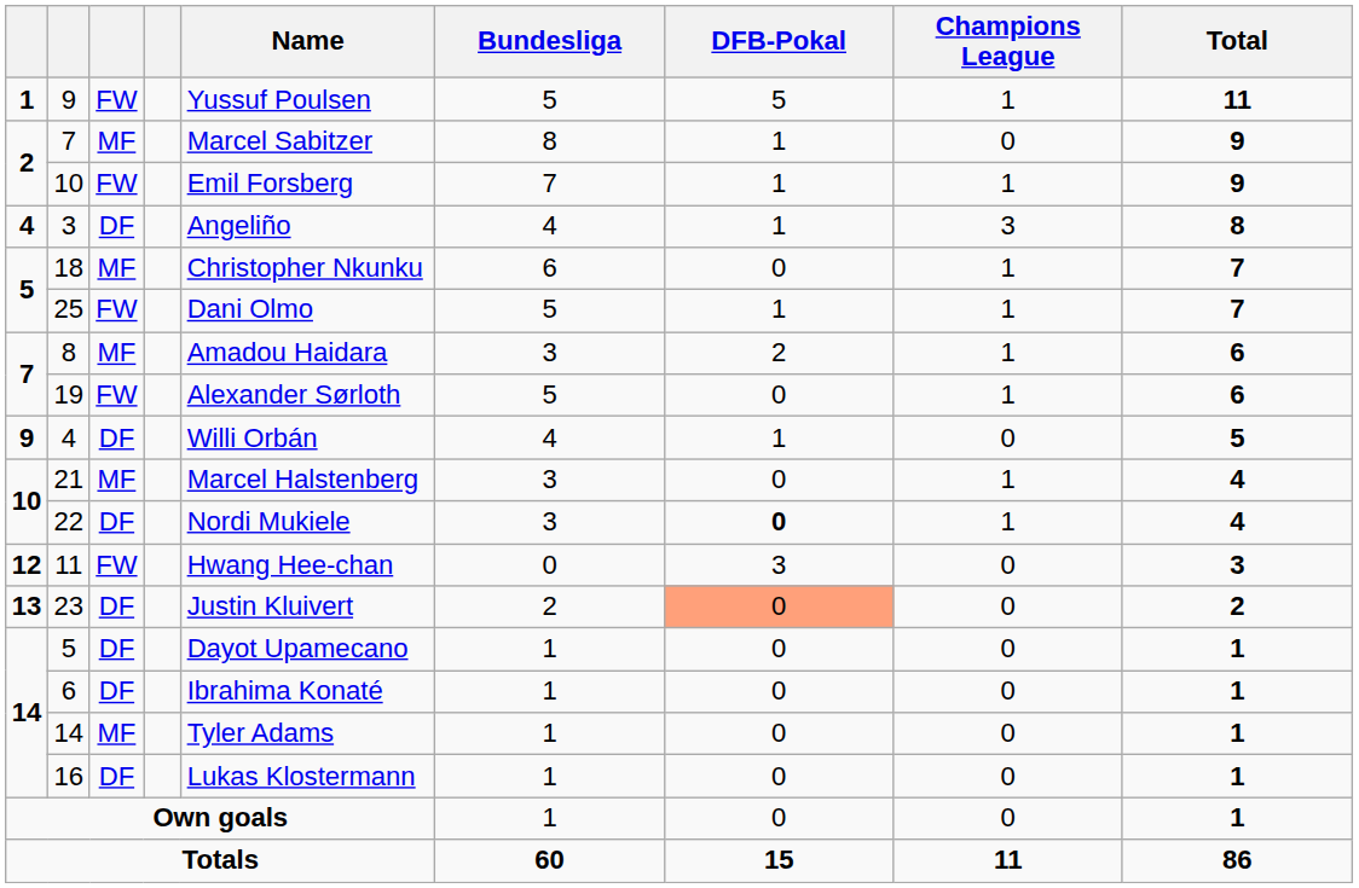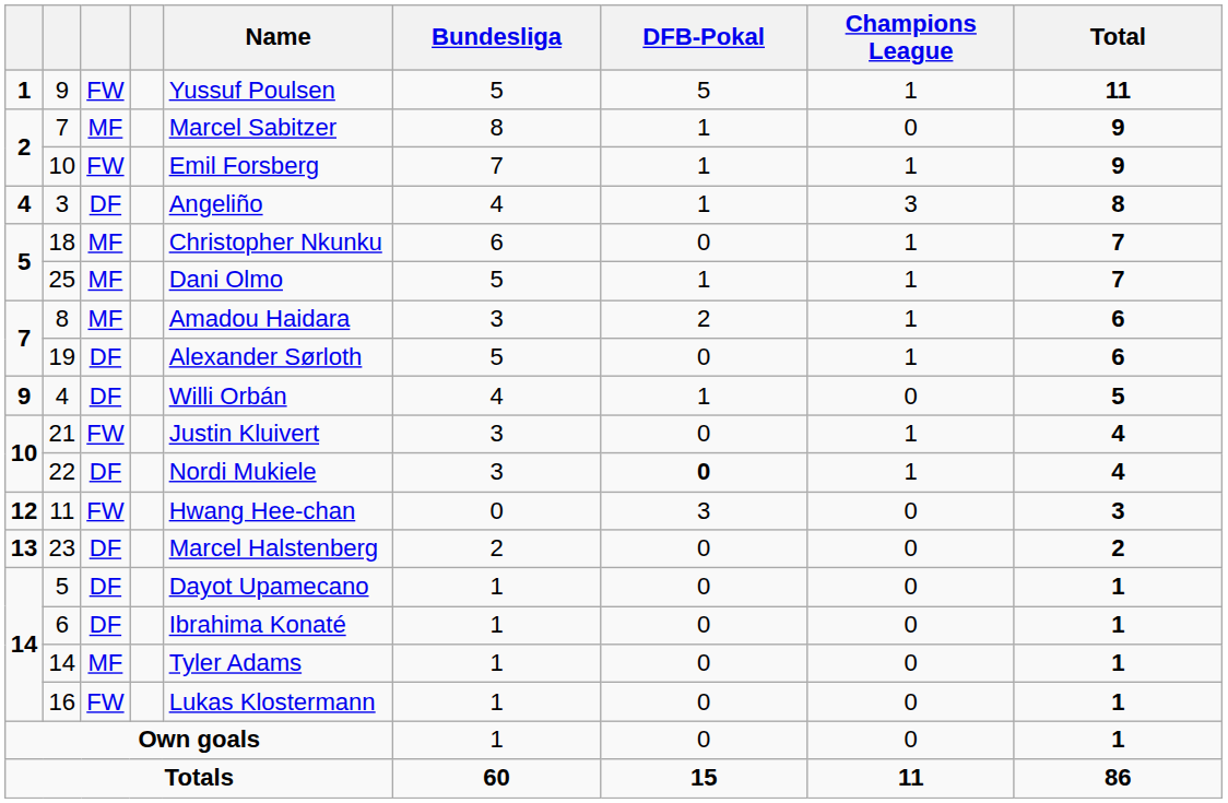 <table class="wikitable" style="text-align:center">
 <tr>
 <th width=15></th>
 <th width=15></th>
 <th width=15></th>
 <th width=15></th>
 <th width=145>Name</th>
 <th width=130><a href='#'>Bundesliga</a></th>
 <th width=130><a href='#'>DFB-Pokal</a></th>
 <th width=130><a href='#'>Champions League</a></th>
 <th width=130>Total</th>
 </tr>
 <tr>
 <td><strong>1</strong></td>
 <td>9</td>
 <td><a href='#'>FW</a></td>
 <td></td>
 <td align=left><a href='#'>Yussuf Poulsen</a></td>
 <td>5</td>
 <td>5</td>
 <td>1</td>
 <td><strong>11</strong></td>
 </tr>
 <tr>
 <td rowspan=2><strong>2</strong></td>
 <td>7</td>
 <td><a href='#'>MF</a></td>
 <td></td>
 <td align=left><a href='#'>Marcel Sabitzer</a></td>
 <td>8</td>
 <td>1</td>
 <td>0</td>
 <td><strong>9</strong></td>
 </tr>
 <tr>
 <td>10</td>
 <td><a href='#'>FW</a></td>
 <td></td>
 <td align=left><a href='#'>Emil Forsberg</a></td>
 <td>7</td>
 <td>1</td>
 <td>1</td>
 <td><strong>9</strong></td>
 </tr>
 <tr>
 <td rowspan=1><strong>4</strong></td>
 <td>3</td>
 <td><a href='#'>DF</a></td>
 <td></td>
 <td align=left><a href='#'>Angeliño</a></td>
 <td>4</td>
 <td>1</td>
 <td>3</td>
 <td><strong>8</strong></td>
 </tr>
 <tr>
 <td rowspan=2><strong>5</strong></td>
 <td>18</td>
 <td><a href='#'>MF</a></td>
 <td></td>
 <td align=left><a href='#'>Christopher Nkunku</a></td>
 <td>6</td>
 <td>0</td>
 <td>1</td>
 <td><strong>7</strong></td>
 </tr>
 <tr>
 <td>25</td>
-<td><a href='#'>FW</a></td>
+<td><a href='#'>MF</a></td>
 <td></td>
 <td align=left><a href='#'>Dani Olmo</a></td>
 <td>5</td>
 <td>1</td>
 <td>1</td>
 <td><strong>7</strong></td>
 </tr>
 <tr>
 <td rowspan=2><strong>7</strong></td>
 <td>8</td>
 <td><a href='#'>MF</a></td>
 <td></td>
 <td align=left><a href='#'>Amadou Haidara</a></td>
 <td>3</td>
 <td>2</td>
 <td>1</td>
 <td><strong>6</strong></td>
 </tr>
 <tr>
 <td>19</td>
-<td><a href='#'>FW</a></td>
+<td><a href='#'>DF</a></td>
 <td></td>
 <td align=left><a href='#'>Alexander Sørloth</a></td>
 <td>5</td>
 <td>0</td>
 <td>1</td>
 <td><strong>6</strong></td>
 </tr>
 <tr>
 <td rowspan=1><strong>9</strong></td>
 <td>4</td>
 <td><a href='#'>DF</a></td>
 <td></td>
 <td align=left><a href='#'>Willi Orbán</a></td>
 <td>4</td>
 <td>1</td>
 <td>0</td>
 <td><strong>5</strong></td>
 </tr>
 <tr>
 <td rowspan=2><strong>10</strong></td>
 <td>21</td>
-<td><a href='#'>MF</a></td>
+<td><a href='#'>FW</a></td>
 <td></td>
-<td align=left><a href='#'>Marcel Halstenberg</a></td>
+<td align=left><a href='#'>Justin Kluivert</a></td>
 <td>3</td>
 <td>0</td>
 <td>1</td>
 <td><strong>4</strong></td>
 </tr>
 <tr>
 <td>22</td>
 <td><a href='#'>DF</a></td>
 <td></td>
 <td align=left><a href='#'>Nordi Mukiele</a></td>
 <td>3</td>
 <td><strong>0</strong></td>
 <td>1</td>
 <td><strong>4</strong></td>
 </tr>
 <tr>
 <td rowspan=1><strong>12</strong></td>
 <td>11</td>
 <td><a href='#'>FW</a></td>
 <td></td>
 <td align=left><a href='#'>Hwang Hee-chan</a></td>
 <td>0</td>
 <td>3</td>
 <td>0</td>
 <td><strong>3</strong></td>
 </tr>
 <tr>
 <td rowspan=1><strong>13</strong></td>
 <td>23</td>
 <td><a href='#'>DF</a></td>
 <td></td>
-<td align=left><a href='#'>Justin Kluivert</a></td>
+<td align=left><a href='#'>Marcel Halstenberg</a></td>
 <td>2</td>
-<td style="background: lightsalmon;">0</td>
+<td>0</td>
 <td>0</td>
 <td><strong>2</strong></td>
 </tr>
 <tr>
 <td rowspan=4><strong>14</strong></td>
 <td>5</td>
 <td><a href='#'>DF</a></td>
 <td></td>
 <td align=left><a href='#'>Dayot Upamecano</a></td>
 <td>1</td>
 <td>0</td>
 <td>0</td>
 <td><strong>1</strong></td>
 </tr>
 <tr>
 <td>6</td>
 <td><a href='#'>DF</a></td>
 <td></td>
 <td align=left><a href='#'>Ibrahima Konaté</a></td>
 <td>1</td>
 <td>0</td>
 <td>0</td>
 <td><strong>1</strong></td>
 </tr>
 <tr>
 <td>14</td>
 <td><a href='#'>MF</a></td>
 <td></td>
 <td align=left><a href='#'>Tyler Adams</a></td>
 <td>1</td>
 <td>0</td>
 <td>0</td>
 <td><strong>1</strong></td>
 </tr>
 <tr>
 <td>16</td>
-<td><a href='#'>DF</a></td>
+<td><a href='#'>FW</a></td>
 <td></td>
 <td align=left><a href='#'>Lukas Klostermann</a></td>
 <td>1</td>
 <td>0</td>
 <td>0</td>
 <td><strong>1</strong></td>
 </tr>
 <tr>
 <td colspan=5><strong>Own goals</strong></td>
 <td>1</td>
 <td>0</td>
 <td>0</td>
 <td><strong>1</strong></td>
 </tr>
 <tr>
 <td colspan=5><strong>Totals</strong></td>
 <td><strong>60</strong></td>
 <td><strong>15</strong></td>
 <td><strong>11</strong></td>
 <td><strong>86</strong></td>
 </tr>
 </table>
